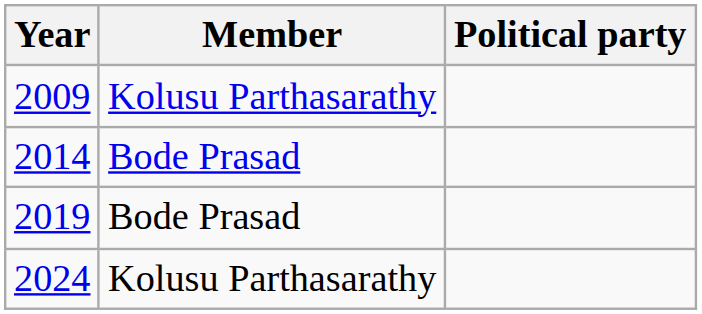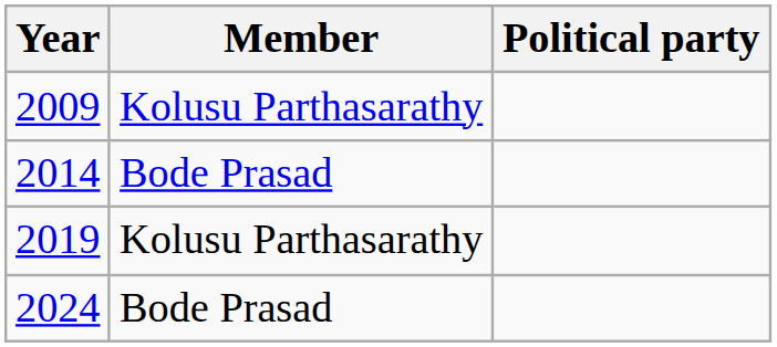 <table class="wikitable sortable">
 <tr>
 <th>Year</th>
 <th>Member</th>
 <th colspan="2">Political party</th>
 </tr>
 <tr>
 <td><a href='#'>2009</a></td>
 <td><a href='#'>Kolusu Parthasarathy</a></td>
 <td></td>
 </tr>
 <tr>
 <td><a href='#'>2014</a></td>
 <td><a href='#'>Bode Prasad</a></td>
 <td></td>
 </tr>
 <tr>
 <td><a href='#'>2019</a></td>
-<td>Bode Prasad</td>
+<td>Kolusu Parthasarathy</td>
 <td></td>
 </tr>
 <tr>
 <td><a href='#'>2024</a></td>
-<td>Kolusu Parthasarathy</td>
+<td>Bode Prasad</td>
 <td></td>
 </tr>
 </table>
